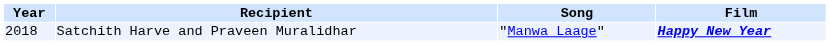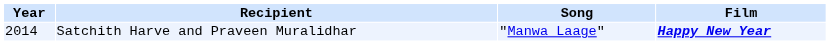 <table cellspacing="1" cellpadding="1" border="0" style="width:50%;">
 <tr style="background:#d1e4fd;">
 <th>Year</th>
 <th>Recipient</th>
 <th>Song</th>
 <th>Film</th>
 </tr>
 <tr style="background:#edf3fe;">
-<td>2018</td>
+<td>2014</td>
 <td>Satchith Harve and Praveen Muralidhar</td>
 <td>"<a href='#'>Manwa Laage</a>"</td>
 <td><strong><em><a href='#'>Happy New Year</a></em></strong></td>
 </tr>
 <tr>
 </tr>
 </table>
